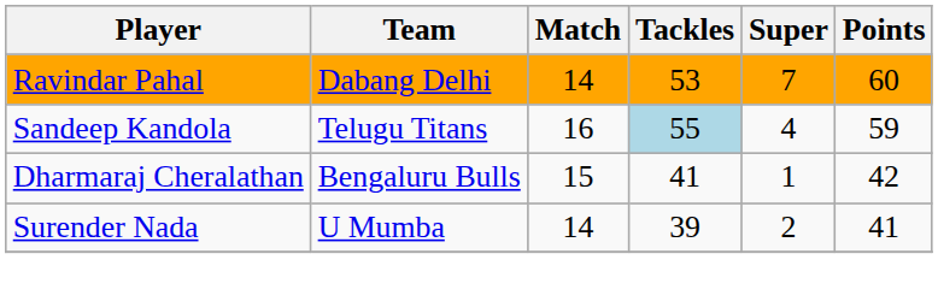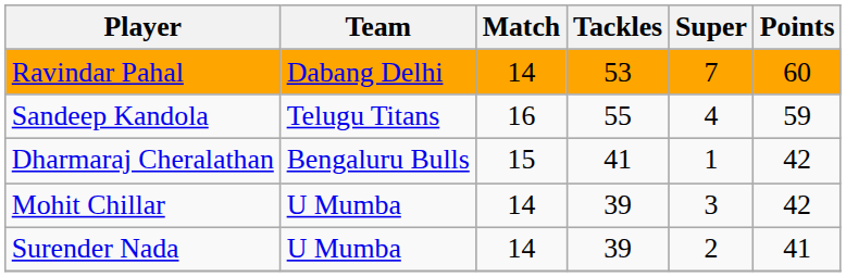 <table class="wikitable sortable" style="text-align: center;">
 <tr>
 <th class="unsortable">Player</th>
 <th>Team</th>
 <th>Match</th>
 <th>Tackles</th>
 <th>Super</th>
 <th>Points</th>
 </tr>
 <tr style="background: orange;">
 <td style="text-align:left"> <a href='#'>Ravindar Pahal</a></td>
 <td style="text-align:left"><a href='#'>Dabang Delhi</a></td>
 <td>14</td>
 <td>53</td>
 <td>7</td>
 <td>60</td>
 </tr>
 <tr>
 <td style="text-align:left"> <a href='#'>Sandeep Kandola</a></td>
 <td style="text-align:left"><a href='#'>Telugu Titans</a></td>
 <td>16</td>
-<td style="background: lightblue;">55</td>
+<td>55</td>
 <td>4</td>
 <td>59</td>
 </tr>
 <tr>
 <td style="text-align:left"> <a href='#'>Dharmaraj Cheralathan</a></td>
 <td style="text-align:left"><a href='#'>Bengaluru Bulls</a></td>
 <td>15</td>
 <td>41</td>
 <td>1</td>
+<td>42</td>
+</tr>
+<tr>
+<td style="text-align:left"> <a href='#'>Mohit Chillar</a></td>
+<td style="text-align:left"><a href='#'>U Mumba</a></td>
+<td>14</td>
+<td>39</td>
+<td>3</td>
 <td>42</td>
 </tr>
 <tr>
 <td style="text-align:left"> <a href='#'>Surender Nada</a></td>
 <td style="text-align:left"><a href='#'>U Mumba</a></td>
 <td>14</td>
 <td>39</td>
 <td>2</td>
 <td>41</td>
 </tr>
 <tr>
 </tr>
 </table>
